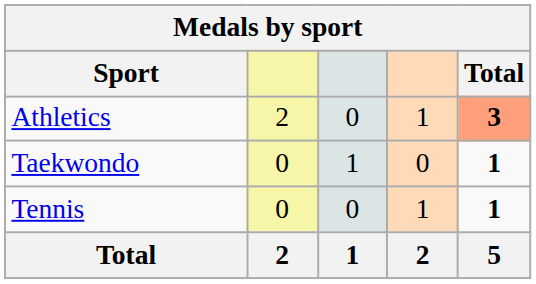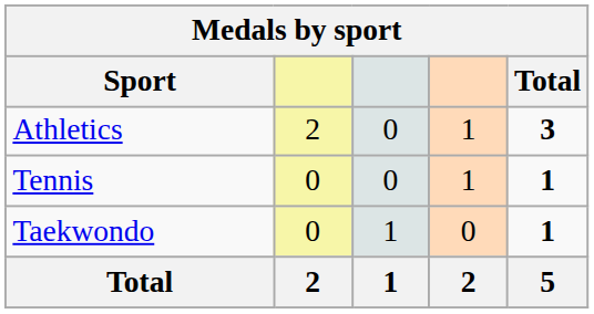 <table class="wikitable" style="font-size:90%; text-align:center;">
 <tr>
 <th colspan=5>Medals by sport</th>
 </tr>
 <tr>
 <th width=120>Sport</th>
 <th scope="col" width=30 style="background:#F7F6A8;"></th>
 <th scope="col" width=30 style="background:#DCE5E5;"></th>
 <th scope="col" width=30 style="background:#FFDAB9;"></th>
 <th width=30>Total</th>
 </tr>
 <tr>
 <td align=left><a href='#'>Athletics</a></td>
 <td style="background:#F7F6A8;">2</td>
 <td style="background:#DCE5E5;">0</td>
 <td style="background:#FFDAB9;">1</td>
-<td style="background: lightsalmon;"><strong>3</strong></td>
+<td><strong>3</strong></td>
+</tr>
+<tr>
+<td align=left><a href='#'>Tennis</a></td>
+<td style="background:#F7F6A8;">0</td>
+<td style="background:#DCE5E5;">0</td>
+<td style="background:#FFDAB9;">1</td>
+<td><strong>1</strong></td>
 </tr>
 <tr>
 <td align=left><a href='#'>Taekwondo</a></td>
 <td style="background:#F7F6A8;">0</td>
 <td style="background:#DCE5E5;">1</td>
 <td style="background:#FFDAB9;">0</td>
-<td><strong>1</strong></td>
-</tr>
-<tr>
-<td align=left><a href='#'>Tennis</a></td>
-<td style="background:#F7F6A8;">0</td>
-<td style="background:#DCE5E5;">0</td>
-<td style="background:#FFDAB9;">1</td>
 <td><strong>1</strong></td>
 </tr>
 <tr class="sortbottom">
 <th>Total</th>
 <th>2</th>
 <th>1</th>
 <th>2</th>
 <th>5</th>
 </tr>
 </table>
